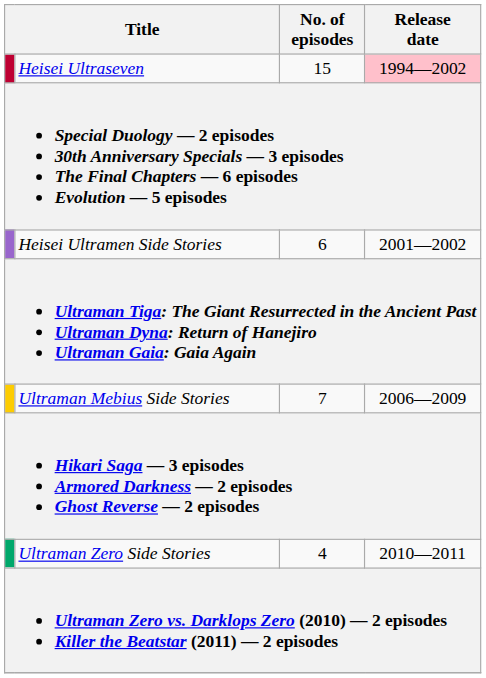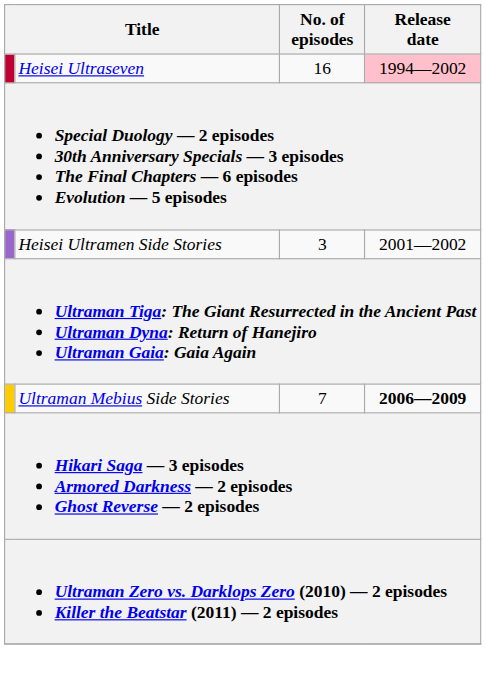 <table class="wikitable sortable" style="font-size:95%; text-align:center;">
 <tr>
 <th scope="col" colspan="2" class="unsortable">Title</th>
 <th scope="col" class="unsortable">No. of<br>episodes</th>
 <th scope="col" class="unsortable">Release<br>date</th>
 </tr>
 <tr>
 <td bgcolor=#BE0032></td>
 <td style="text-align:left"><em><a href='#'>Heisei Ultraseven</a></em></td>
-<td>15</td>
+<td>16</td>
 <td style="background: pink;">1994—2002</td>
 </tr>
 <tr>
 <th colspan="4" style="text-align:left"><br><ul><li><em>Special Duology</em> — 2 episodes</li><li><em>30th Anniversary Specials</em> — 3 episodes</li><li><em>The Final Chapters</em> — 6 episodes</li><li><em>Evolution</em> — 5 episodes</li></ul></th>
 </tr>
 <tr>
 <td bgcolor=#9966CC></td>
 <td style="text-align:left"><em>Heisei Ultramen Side Stories</em></td>
-<td>6</td>
+<td>3</td>
 <td>2001—2002</td>
 </tr>
 <tr>
 <th colspan="4" style="text-align:left"><br><ul><li><em><a href='#'>Ultraman Tiga</a>: The Giant Resurrected in the Ancient Past</em></li><li><em><a href='#'>Ultraman Dyna</a>: Return of Hanejiro</em></li><li><em><a href='#'>Ultraman Gaia</a>: Gaia Again</em></li></ul></th>
 </tr>
 <tr>
 <td bgcolor=#FDCC01></td>
 <td style="text-align:left"><em><a href='#'>Ultraman Mebius</a> Side Stories</em></td>
 <td>7</td>
-<td>2006—2009</td>
+<td><strong>2006—2009</strong></td>
 </tr>
 <tr>
 <th colspan="4" style="text-align:left"><br><ul><li><em><a href='#'>Hikari Saga</a></em> — 3 episodes</li><li><em><a href='#'>Armored Darkness</a></em> — 2 episodes</li><li><em><a href='#'>Ghost Reverse</a></em> — 2 episodes</li></ul></th>
-</tr>
-<tr>
-<td bgcolor=#00A86B></td>
-<td style="text-align:left"><em><a href='#'>Ultraman Zero</a> Side Stories</em></td>
-<td>4</td>
-<td>2010—2011</td>
 </tr>
 <tr>
 <th colspan="4" style="text-align:left"><br><ul><li><em><a href='#'>Ultraman Zero vs. Darklops Zero</a></em> (2010) — 2 episodes</li><li><em><a href='#'>Killer the Beatstar</a></em> (2011) — 2 episodes</li></ul></th>
 </tr>
 <tr>
 </tr>
 </table>
